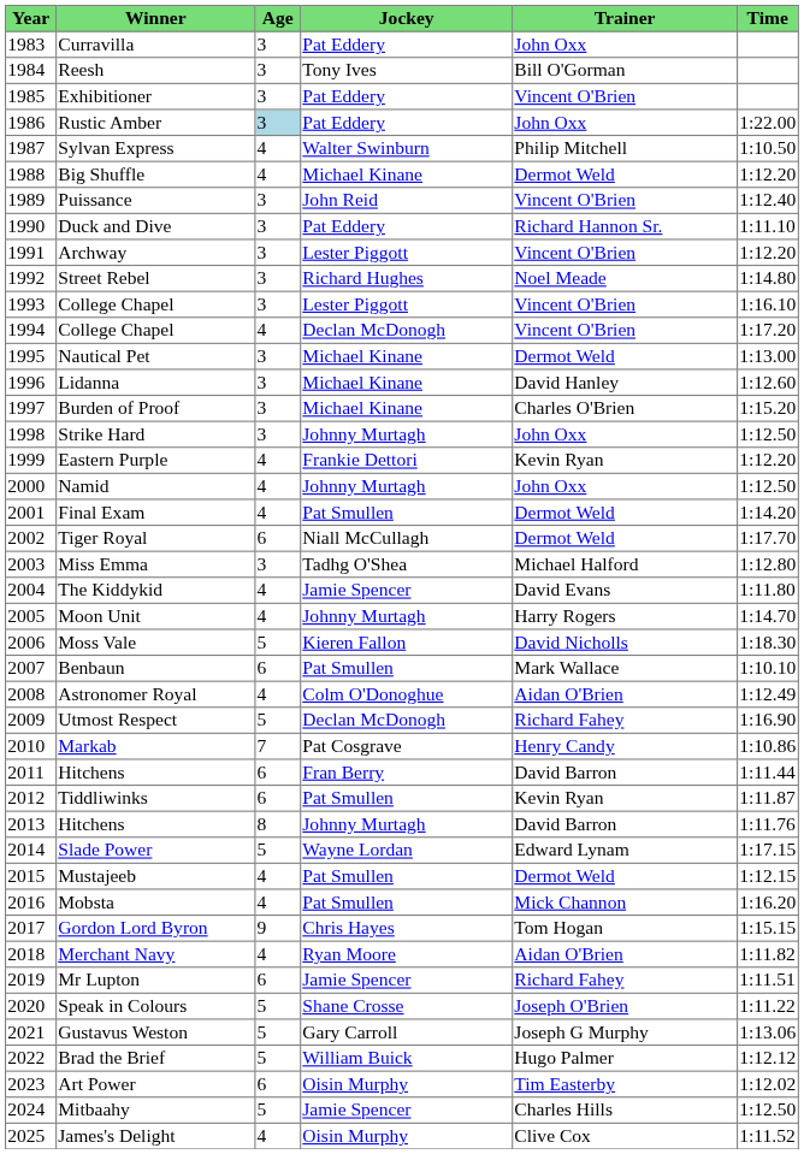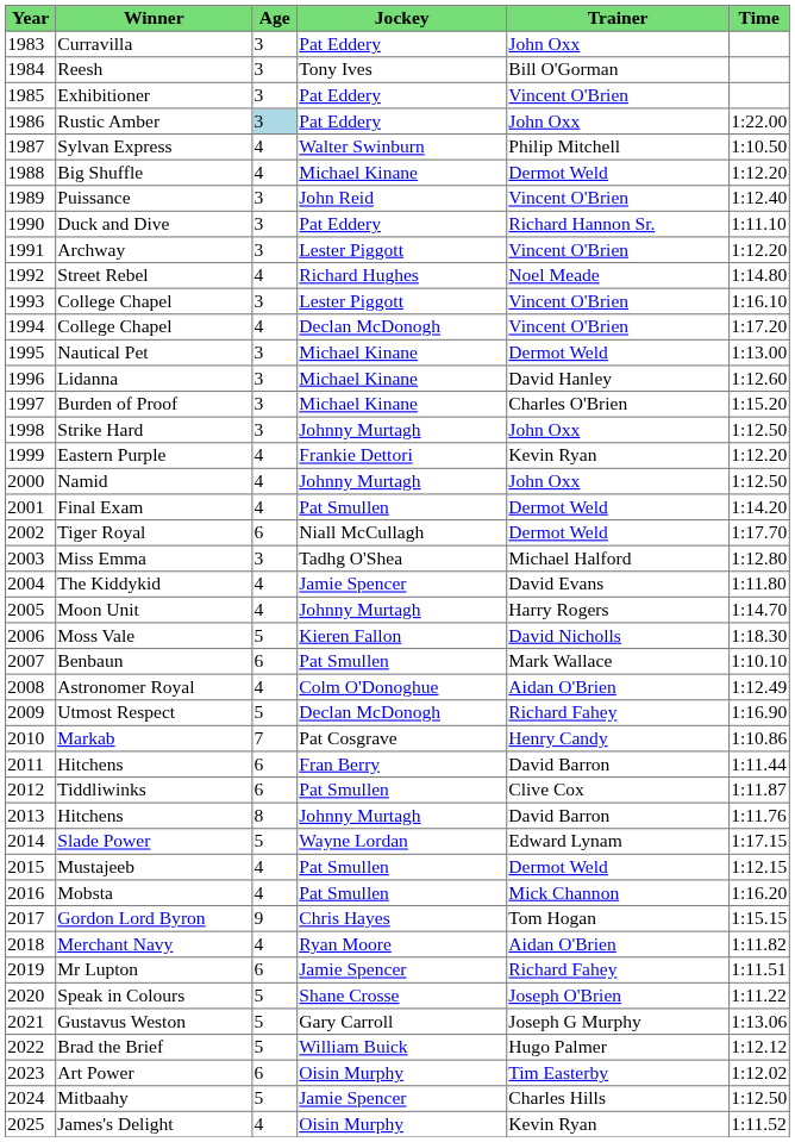 <table class = "sortable" | border="1" style="border-collapse: collapse; font-size:90%">
 <tr bgcolor="#77dd77" align="center">
 <th width="36px"><strong>Year</strong><br></th>
 <th width="150px"><strong>Winner</strong><br></th>
 <th width="32px"><strong>Age</strong><br></th>
 <th width="160px"><strong>Jockey</strong><br></th>
 <th width="170px"><strong>Trainer</strong><br></th>
 <th><strong>Time</strong><br></th>
 </tr>
 <tr>
 <td>1983</td>
 <td>Curravilla</td>
 <td>3</td>
 <td><a href='#'>Pat Eddery</a></td>
 <td><a href='#'>John Oxx</a></td>
 <td></td>
 </tr>
 <tr>
 <td>1984</td>
 <td>Reesh</td>
 <td>3</td>
 <td>Tony Ives</td>
 <td>Bill O'Gorman</td>
 <td></td>
 </tr>
 <tr>
 <td>1985</td>
 <td>Exhibitioner</td>
 <td>3</td>
 <td><a href='#'>Pat Eddery</a></td>
 <td><a href='#'>Vincent O'Brien</a></td>
 <td></td>
 </tr>
 <tr>
 <td>1986</td>
 <td>Rustic Amber</td>
 <td style="background: lightblue;">3</td>
 <td><a href='#'>Pat Eddery</a></td>
 <td><a href='#'>John Oxx</a></td>
 <td>1:22.00</td>
 </tr>
 <tr>
 <td>1987</td>
 <td>Sylvan Express</td>
 <td>4</td>
 <td><a href='#'>Walter Swinburn</a></td>
 <td>Philip Mitchell</td>
 <td>1:10.50</td>
 </tr>
 <tr>
 <td>1988</td>
 <td>Big Shuffle</td>
 <td>4</td>
 <td><a href='#'>Michael Kinane</a></td>
 <td><a href='#'>Dermot Weld</a></td>
 <td>1:12.20</td>
 </tr>
 <tr>
 <td>1989</td>
 <td>Puissance</td>
 <td>3</td>
 <td><a href='#'>John Reid</a></td>
 <td><a href='#'>Vincent O'Brien</a></td>
 <td>1:12.40</td>
 </tr>
 <tr>
 <td>1990</td>
 <td>Duck and Dive </td>
 <td>3</td>
 <td><a href='#'>Pat Eddery</a></td>
 <td><a href='#'>Richard Hannon Sr.</a></td>
 <td>1:11.10</td>
 </tr>
 <tr>
 <td>1991</td>
 <td>Archway</td>
 <td>3</td>
 <td><a href='#'>Lester Piggott</a></td>
 <td><a href='#'>Vincent O'Brien</a></td>
 <td>1:12.20</td>
 </tr>
 <tr>
 <td>1992</td>
 <td>Street Rebel</td>
-<td>3</td>
+<td>4</td>
 <td><a href='#'>Richard Hughes</a></td>
 <td><a href='#'>Noel Meade</a></td>
 <td>1:14.80</td>
 </tr>
 <tr>
 <td>1993</td>
 <td>College Chapel</td>
 <td>3</td>
 <td><a href='#'>Lester Piggott</a></td>
 <td><a href='#'>Vincent O'Brien</a></td>
 <td>1:16.10</td>
 </tr>
 <tr>
 <td>1994</td>
 <td>College Chapel</td>
 <td>4</td>
 <td><a href='#'>Declan McDonogh</a></td>
 <td><a href='#'>Vincent O'Brien</a></td>
 <td>1:17.20</td>
 </tr>
 <tr>
 <td>1995</td>
 <td>Nautical Pet</td>
 <td>3</td>
 <td><a href='#'>Michael Kinane</a></td>
 <td><a href='#'>Dermot Weld</a></td>
 <td>1:13.00</td>
 </tr>
 <tr>
 <td>1996</td>
 <td>Lidanna</td>
 <td>3</td>
 <td><a href='#'>Michael Kinane</a></td>
 <td>David Hanley</td>
 <td>1:12.60</td>
 </tr>
 <tr>
 <td>1997</td>
 <td>Burden of Proof</td>
 <td>3</td>
 <td><a href='#'>Michael Kinane</a></td>
 <td>Charles O'Brien</td>
 <td>1:15.20</td>
 </tr>
 <tr>
 <td>1998</td>
 <td>Strike Hard</td>
 <td>3</td>
 <td><a href='#'>Johnny Murtagh</a></td>
 <td><a href='#'>John Oxx</a></td>
 <td>1:12.50</td>
 </tr>
 <tr>
 <td>1999</td>
 <td>Eastern Purple</td>
 <td>4</td>
 <td><a href='#'>Frankie Dettori</a></td>
 <td>Kevin Ryan</td>
 <td>1:12.20</td>
 </tr>
 <tr>
 <td>2000</td>
 <td>Namid</td>
 <td>4</td>
 <td><a href='#'>Johnny Murtagh</a></td>
 <td><a href='#'>John Oxx</a></td>
 <td>1:12.50</td>
 </tr>
 <tr>
 <td>2001</td>
 <td>Final Exam</td>
 <td>4</td>
 <td><a href='#'>Pat Smullen</a></td>
 <td><a href='#'>Dermot Weld</a></td>
 <td>1:14.20</td>
 </tr>
 <tr>
 <td>2002</td>
 <td>Tiger Royal</td>
 <td>6</td>
 <td>Niall McCullagh</td>
 <td><a href='#'>Dermot Weld</a></td>
 <td>1:17.70</td>
 </tr>
 <tr>
 <td>2003</td>
 <td>Miss Emma</td>
 <td>3</td>
 <td>Tadhg O'Shea</td>
 <td>Michael Halford</td>
 <td>1:12.80</td>
 </tr>
 <tr>
 <td>2004</td>
 <td>The Kiddykid</td>
 <td>4</td>
 <td><a href='#'>Jamie Spencer</a></td>
 <td>David Evans</td>
 <td>1:11.80</td>
 </tr>
 <tr>
 <td>2005</td>
 <td>Moon Unit</td>
 <td>4</td>
 <td><a href='#'>Johnny Murtagh</a></td>
 <td>Harry Rogers</td>
 <td>1:14.70</td>
 </tr>
 <tr>
 <td>2006</td>
 <td>Moss Vale</td>
 <td>5</td>
 <td><a href='#'>Kieren Fallon</a></td>
 <td><a href='#'>David Nicholls</a></td>
 <td>1:18.30</td>
 </tr>
 <tr>
 <td>2007</td>
 <td>Benbaun</td>
 <td>6</td>
 <td><a href='#'>Pat Smullen</a></td>
 <td>Mark Wallace</td>
 <td>1:10.10</td>
 </tr>
 <tr>
 <td>2008</td>
 <td>Astronomer Royal</td>
 <td>4</td>
 <td><a href='#'>Colm O'Donoghue</a></td>
 <td><a href='#'>Aidan O'Brien</a></td>
 <td>1:12.49</td>
 </tr>
 <tr>
 <td>2009</td>
 <td>Utmost Respect</td>
 <td>5</td>
 <td><a href='#'>Declan McDonogh</a></td>
 <td><a href='#'>Richard Fahey</a></td>
 <td>1:16.90</td>
 </tr>
 <tr>
 <td>2010</td>
 <td><a href='#'>Markab</a></td>
 <td>7</td>
 <td>Pat Cosgrave</td>
 <td><a href='#'>Henry Candy</a></td>
 <td>1:10.86</td>
 </tr>
 <tr>
 <td>2011</td>
 <td>Hitchens</td>
 <td>6</td>
 <td><a href='#'>Fran Berry</a></td>
 <td>David Barron</td>
 <td>1:11.44</td>
 </tr>
 <tr>
 <td>2012</td>
 <td>Tiddliwinks</td>
 <td>6</td>
 <td><a href='#'>Pat Smullen</a></td>
-<td>Kevin Ryan</td>
+<td>Clive Cox</td>
 <td>1:11.87</td>
 </tr>
 <tr>
 <td>2013</td>
 <td>Hitchens</td>
 <td>8</td>
 <td><a href='#'>Johnny Murtagh</a></td>
 <td>David Barron</td>
 <td>1:11.76</td>
 </tr>
 <tr>
 <td>2014</td>
 <td><a href='#'>Slade Power</a></td>
 <td>5</td>
 <td><a href='#'>Wayne Lordan</a></td>
 <td>Edward Lynam</td>
 <td>1:17.15</td>
 </tr>
 <tr>
 <td>2015</td>
 <td>Mustajeeb</td>
 <td>4</td>
 <td><a href='#'>Pat Smullen</a></td>
 <td><a href='#'>Dermot Weld</a></td>
 <td>1:12.15</td>
 </tr>
 <tr>
 <td>2016</td>
 <td>Mobsta</td>
 <td>4</td>
 <td><a href='#'>Pat Smullen</a></td>
 <td><a href='#'>Mick Channon</a></td>
 <td>1:16.20</td>
 </tr>
 <tr>
 <td>2017</td>
 <td><a href='#'>Gordon Lord Byron</a></td>
 <td>9</td>
 <td><a href='#'>Chris Hayes</a></td>
 <td>Tom Hogan</td>
 <td>1:15.15</td>
 </tr>
 <tr>
 <td>2018</td>
 <td><a href='#'>Merchant Navy</a></td>
 <td>4</td>
 <td><a href='#'>Ryan Moore</a></td>
 <td><a href='#'>Aidan O'Brien</a></td>
 <td>1:11.82</td>
 </tr>
 <tr>
 <td>2019</td>
 <td>Mr Lupton</td>
 <td>6</td>
 <td><a href='#'>Jamie Spencer</a></td>
 <td><a href='#'>Richard Fahey</a></td>
 <td>1:11.51</td>
 </tr>
 <tr>
 <td>2020</td>
 <td>Speak in Colours</td>
 <td>5</td>
 <td><a href='#'>Shane Crosse</a></td>
 <td><a href='#'>Joseph O'Brien</a></td>
 <td>1:11.22</td>
 </tr>
 <tr>
 <td>2021</td>
 <td>Gustavus Weston</td>
 <td>5</td>
 <td>Gary Carroll</td>
 <td>Joseph G Murphy</td>
 <td>1:13.06</td>
 </tr>
 <tr>
 <td>2022</td>
 <td>Brad the Brief</td>
 <td>5</td>
 <td><a href='#'>William Buick</a></td>
 <td>Hugo Palmer</td>
 <td>1:12.12</td>
 </tr>
 <tr>
 <td>2023</td>
 <td>Art Power</td>
 <td>6</td>
 <td><a href='#'>Oisin Murphy</a></td>
 <td><a href='#'>Tim Easterby</a></td>
 <td>1:12.02</td>
 </tr>
 <tr>
 <td>2024</td>
 <td>Mitbaahy</td>
 <td>5</td>
 <td><a href='#'>Jamie Spencer</a></td>
 <td>Charles Hills</td>
 <td>1:12.50</td>
 </tr>
 <tr>
 <td>2025</td>
 <td>James's Delight</td>
 <td>4</td>
 <td><a href='#'>Oisin Murphy</a></td>
-<td>Clive Cox</td>
+<td>Kevin Ryan</td>
 <td>1:11.52</td>
 </tr>
 </table>
